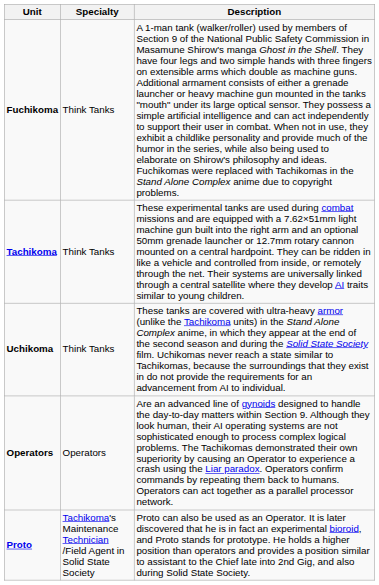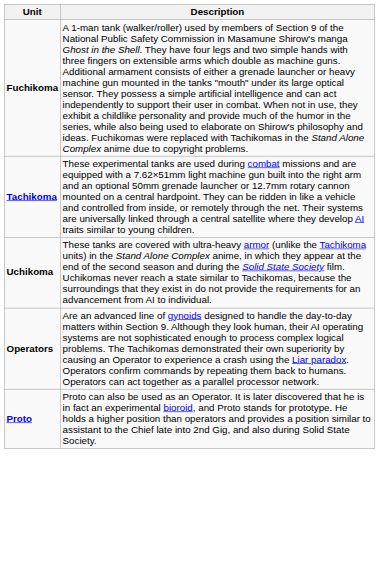 <table class="wikitable">
 <tr>
 <th>Unit</th>
-<th>Specialty</th>
 <th>Description</th>
 </tr>
 <tr>
 <td><strong>Fuchikoma</strong></td>
-<td>Think Tanks</td>
 <td>A 1-man tank (walker/roller) used by members of Section 9 of the National Public Safety Commission in Masamune Shirow's manga <em>Ghost in the Shell</em>. They have four legs and two simple hands with three fingers on extensible arms which double as machine guns. Additional armament consists of either a grenade launcher or heavy machine gun mounted in the tanks "mouth" under its large optical sensor. They possess a simple artificial intelligence and can act independently to support their user in combat. When not in use, they exhibit a childlike personality and provide much of the humor in the series, while also being used to elaborate on Shirow's philosophy and ideas. Fuchikomas were replaced with Tachikomas in the <em>Stand Alone Complex</em> anime due to copyright problems.</td>
 </tr>
 <tr>
 <td><strong><a href='#'>Tachikoma</a></strong></td>
-<td>Think Tanks</td>
 <td>These experimental tanks are used during <a href='#'>combat</a> missions and are equipped with a 7.62×51mm light machine gun built into the right arm and an optional 50mm grenade launcher or 12.7mm rotary cannon mounted on a central hardpoint. They can be ridden in like a vehicle and controlled from inside, or remotely through the net. Their systems are universally linked through a central satellite where they develop <a href='#'>AI</a> traits similar to young children.</td>
 </tr>
 <tr>
 <td><strong>Uchikoma</strong></td>
-<td>Think Tanks</td>
 <td>These tanks are covered with ultra-heavy <a href='#'>armor</a> (unlike the <a href='#'>Tachikoma</a> units) in the <em>Stand Alone Complex</em> anime, in which they appear at the end of the second season and during the <em><a href='#'>Solid State Society</a></em> film. Uchikomas never reach a state similar to Tachikomas, because the surroundings that they exist in do not provide the requirements for an advancement from AI to individual.</td>
 </tr>
 <tr>
 <td><strong>Operators</strong></td>
-<td>Operators</td>
 <td>Are an advanced line of <a href='#'>gynoids</a> designed to handle the day-to-day matters within Section 9. Although they look human, their AI operating systems are not sophisticated enough to process complex logical problems. The Tachikomas demonstrated their own superiority by causing an Operator to experience a crash using the <a href='#'>Liar paradox</a>. Operators confirm commands by repeating them back to humans. Operators can act together as a parallel processor network.</td>
 </tr>
 <tr>
 <td><strong><a href='#'>Proto</a></strong></td>
-<td><a href='#'>Tachikoma</a>'s Maintenance <a href='#'>Technician</a> /Field Agent in Solid State Society</td>
 <td>Proto can also be used as an Operator. It is later discovered that he is in fact an experimental <a href='#'>bioroid</a>, and Proto stands for prototype. He holds a higher position than operators and provides a position similar to assistant to the Chief late into 2nd Gig, and also during Solid State Society.</td>
 </tr>
 </table>
